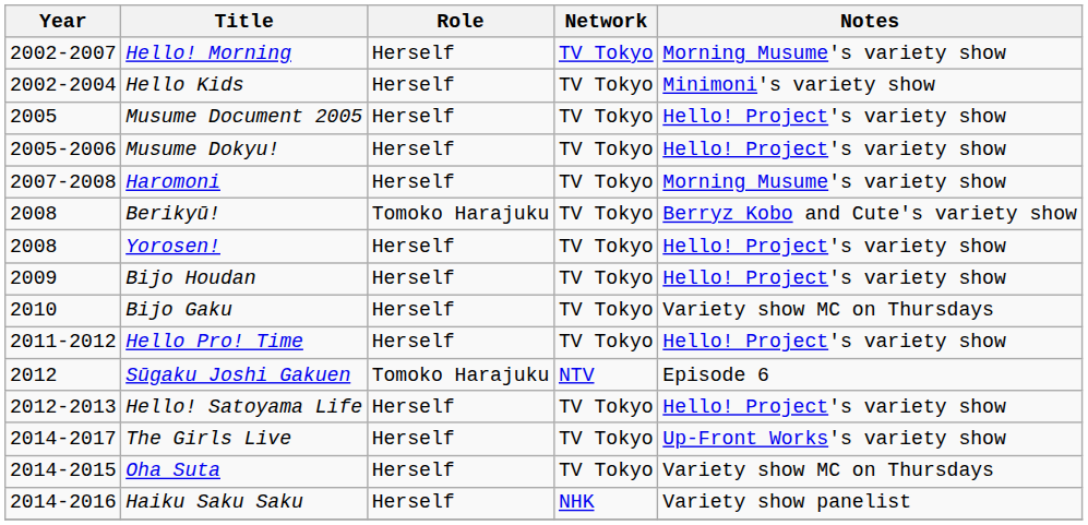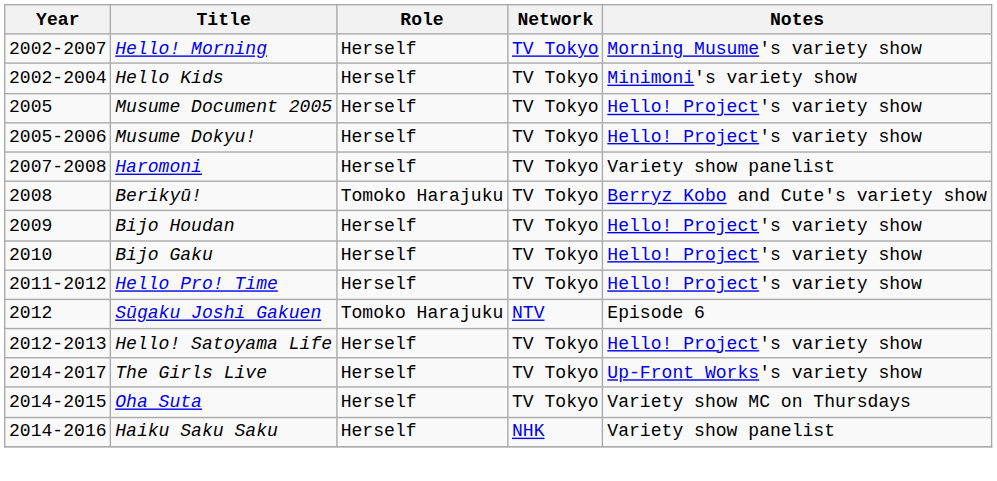 <table class="wikitable sortable">
 <tr>
 <th>Year</th>
 <th>Title</th>
 <th>Role</th>
 <th>Network</th>
 <th class="unsortable">Notes</th>
 </tr>
 <tr>
 <td>2002-2007</td>
 <td><em><a href='#'>Hello! Morning</a></em></td>
 <td>Herself</td>
 <td><a href='#'>TV Tokyo</a></td>
 <td><a href='#'>Morning Musume</a>'s variety show</td>
 </tr>
 <tr>
 <td>2002-2004</td>
 <td><em>Hello Kids</em></td>
 <td>Herself</td>
 <td>TV Tokyo</td>
 <td><a href='#'>Minimoni</a>'s variety show</td>
 </tr>
 <tr>
 <td>2005</td>
 <td><em>Musume Document 2005</em></td>
 <td>Herself</td>
 <td>TV Tokyo</td>
 <td><a href='#'>Hello! Project</a>'s variety show</td>
 </tr>
 <tr>
 <td>2005-2006</td>
 <td><em>Musume Dokyu!</em></td>
 <td>Herself</td>
 <td>TV Tokyo</td>
 <td><a href='#'>Hello! Project</a>'s variety show</td>
 </tr>
 <tr>
 <td>2007-2008</td>
 <td><em><a href='#'>Haromoni</a></em></td>
 <td>Herself</td>
 <td>TV Tokyo</td>
-<td><a href='#'>Morning Musume</a>'s variety show</td>
+<td>Variety show panelist</td>
 </tr>
 <tr>
 <td>2008</td>
 <td><em>Berikyū!</em></td>
 <td>Tomoko Harajuku</td>
 <td>TV Tokyo</td>
 <td><a href='#'>Berryz Kobo</a> and Cute's variety show</td>
-</tr>
-<tr>
-<td>2008</td>
-<td><em><a href='#'>Yorosen!</a></em></td>
-<td>Herself</td>
-<td>TV Tokyo</td>
-<td><a href='#'>Hello! Project</a>'s variety show</td>
 </tr>
 <tr>
 <td>2009</td>
 <td><em>Bijo Houdan</em></td>
 <td>Herself</td>
 <td>TV Tokyo</td>
 <td><a href='#'>Hello! Project</a>'s variety show</td>
 </tr>
 <tr>
 <td>2010</td>
 <td><em>Bijo Gaku</em></td>
 <td>Herself</td>
 <td>TV Tokyo</td>
-<td>Variety show MC on Thursdays</td>
+<td><a href='#'>Hello! Project</a>'s variety show</td>
 </tr>
 <tr>
 <td>2011-2012</td>
 <td><em><a href='#'>Hello Pro! Time</a></em></td>
 <td>Herself</td>
 <td>TV Tokyo</td>
 <td><a href='#'>Hello! Project</a>'s variety show</td>
 </tr>
 <tr>
 <td>2012</td>
 <td><em><a href='#'>Sūgaku Joshi Gakuen</a></em></td>
 <td>Tomoko Harajuku</td>
 <td><a href='#'>NTV</a></td>
 <td>Episode 6</td>
 </tr>
 <tr>
 <td>2012-2013</td>
 <td><em>Hello! Satoyama Life</em></td>
 <td>Herself</td>
 <td>TV Tokyo</td>
 <td><a href='#'>Hello! Project</a>'s variety show</td>
 </tr>
 <tr>
 <td>2014-2017</td>
 <td><em>The Girls Live</em></td>
 <td>Herself</td>
 <td>TV Tokyo</td>
 <td><a href='#'>Up-Front Works</a>'s variety show</td>
 </tr>
 <tr>
 <td>2014-2015</td>
 <td><em><a href='#'>Oha Suta</a></em></td>
 <td>Herself</td>
 <td>TV Tokyo</td>
 <td>Variety show MC on Thursdays</td>
 </tr>
 <tr>
 <td>2014-2016</td>
 <td><em>Haiku Saku Saku</em></td>
 <td>Herself</td>
 <td><a href='#'>NHK</a></td>
 <td>Variety show panelist</td>
 </tr>
 <tr>
 </tr>
 </table>
